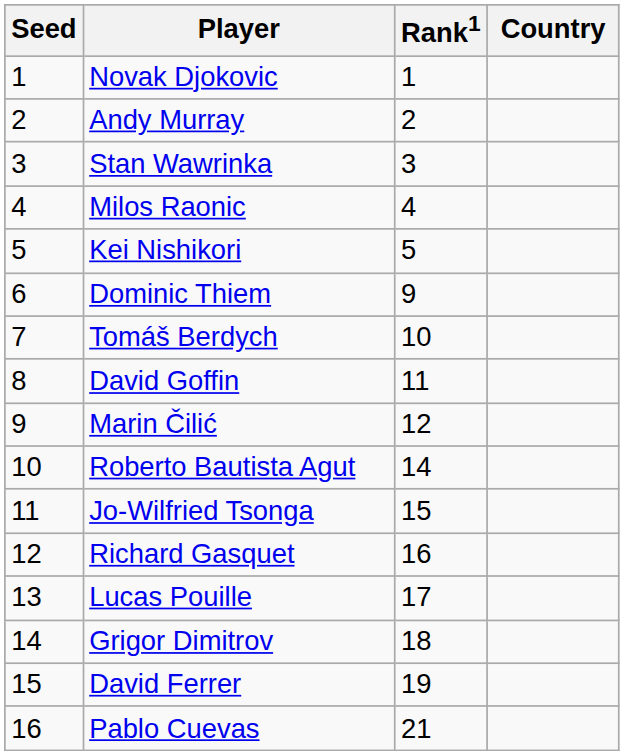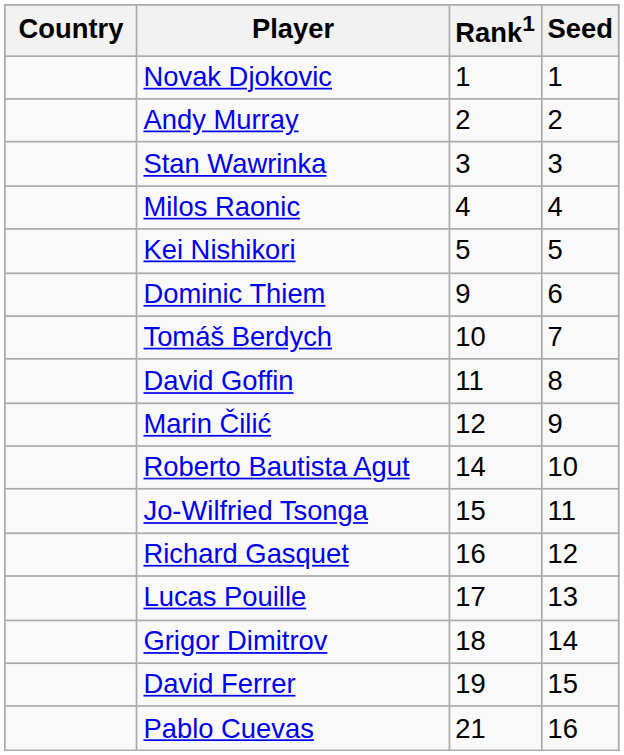 <table class="sortable wikitable">
 <tr>
-<th>Seed</th>
+<th width="70">Country</th>
 <th width="175">Player</th>
 <th>Rank<sup>1</sup></th>
-<th width="70">Country</th>
+<th>Seed</th>
 </tr>
 <tr>
-<td>1</td>
+<td></td>
 <td><a href='#'>Novak Djokovic</a></td>
 <td>1</td>
-<td></td>
+<td>1</td>
 </tr>
 <tr>
-<td>2</td>
+<td></td>
 <td><a href='#'>Andy Murray</a></td>
 <td>2</td>
-<td></td>
+<td>2</td>
 </tr>
 <tr>
-<td>3</td>
+<td></td>
 <td><a href='#'>Stan Wawrinka</a></td>
 <td>3</td>
-<td></td>
+<td>3</td>
 </tr>
 <tr>
-<td>4</td>
+<td></td>
 <td><a href='#'>Milos Raonic</a></td>
 <td>4</td>
-<td></td>
+<td>4</td>
 </tr>
 <tr>
-<td>5</td>
+<td></td>
 <td><a href='#'>Kei Nishikori</a></td>
 <td>5</td>
-<td></td>
+<td>5</td>
 </tr>
 <tr>
-<td>6</td>
+<td></td>
 <td><a href='#'>Dominic Thiem</a></td>
 <td>9</td>
-<td></td>
+<td>6</td>
 </tr>
 <tr>
-<td>7</td>
+<td></td>
 <td><a href='#'>Tomáš Berdych</a></td>
 <td>10</td>
-<td></td>
+<td>7</td>
 </tr>
 <tr>
-<td>8</td>
+<td></td>
 <td><a href='#'>David Goffin</a></td>
 <td>11</td>
-<td></td>
+<td>8</td>
 </tr>
 <tr>
-<td>9</td>
+<td></td>
 <td><a href='#'>Marin Čilić</a></td>
 <td>12</td>
-<td></td>
+<td>9</td>
 </tr>
 <tr>
-<td>10</td>
+<td></td>
 <td><a href='#'>Roberto Bautista Agut</a></td>
 <td>14</td>
-<td></td>
+<td>10</td>
 </tr>
 <tr>
-<td>11</td>
+<td></td>
 <td><a href='#'>Jo-Wilfried Tsonga</a></td>
 <td>15</td>
-<td></td>
+<td>11</td>
 </tr>
 <tr>
-<td>12</td>
+<td></td>
 <td><a href='#'>Richard Gasquet</a></td>
 <td>16</td>
-<td></td>
+<td>12</td>
 </tr>
 <tr>
-<td>13</td>
+<td></td>
 <td><a href='#'>Lucas Pouille</a></td>
 <td>17</td>
-<td></td>
+<td>13</td>
 </tr>
 <tr>
-<td>14</td>
+<td></td>
 <td><a href='#'>Grigor Dimitrov</a></td>
 <td>18</td>
-<td></td>
+<td>14</td>
 </tr>
 <tr>
-<td>15</td>
+<td></td>
 <td><a href='#'>David Ferrer</a></td>
 <td>19</td>
-<td></td>
+<td>15</td>
 </tr>
 <tr>
-<td>16</td>
+<td></td>
 <td><a href='#'>Pablo Cuevas</a></td>
 <td>21</td>
-<td></td>
+<td>16</td>
 </tr>
 </table>
